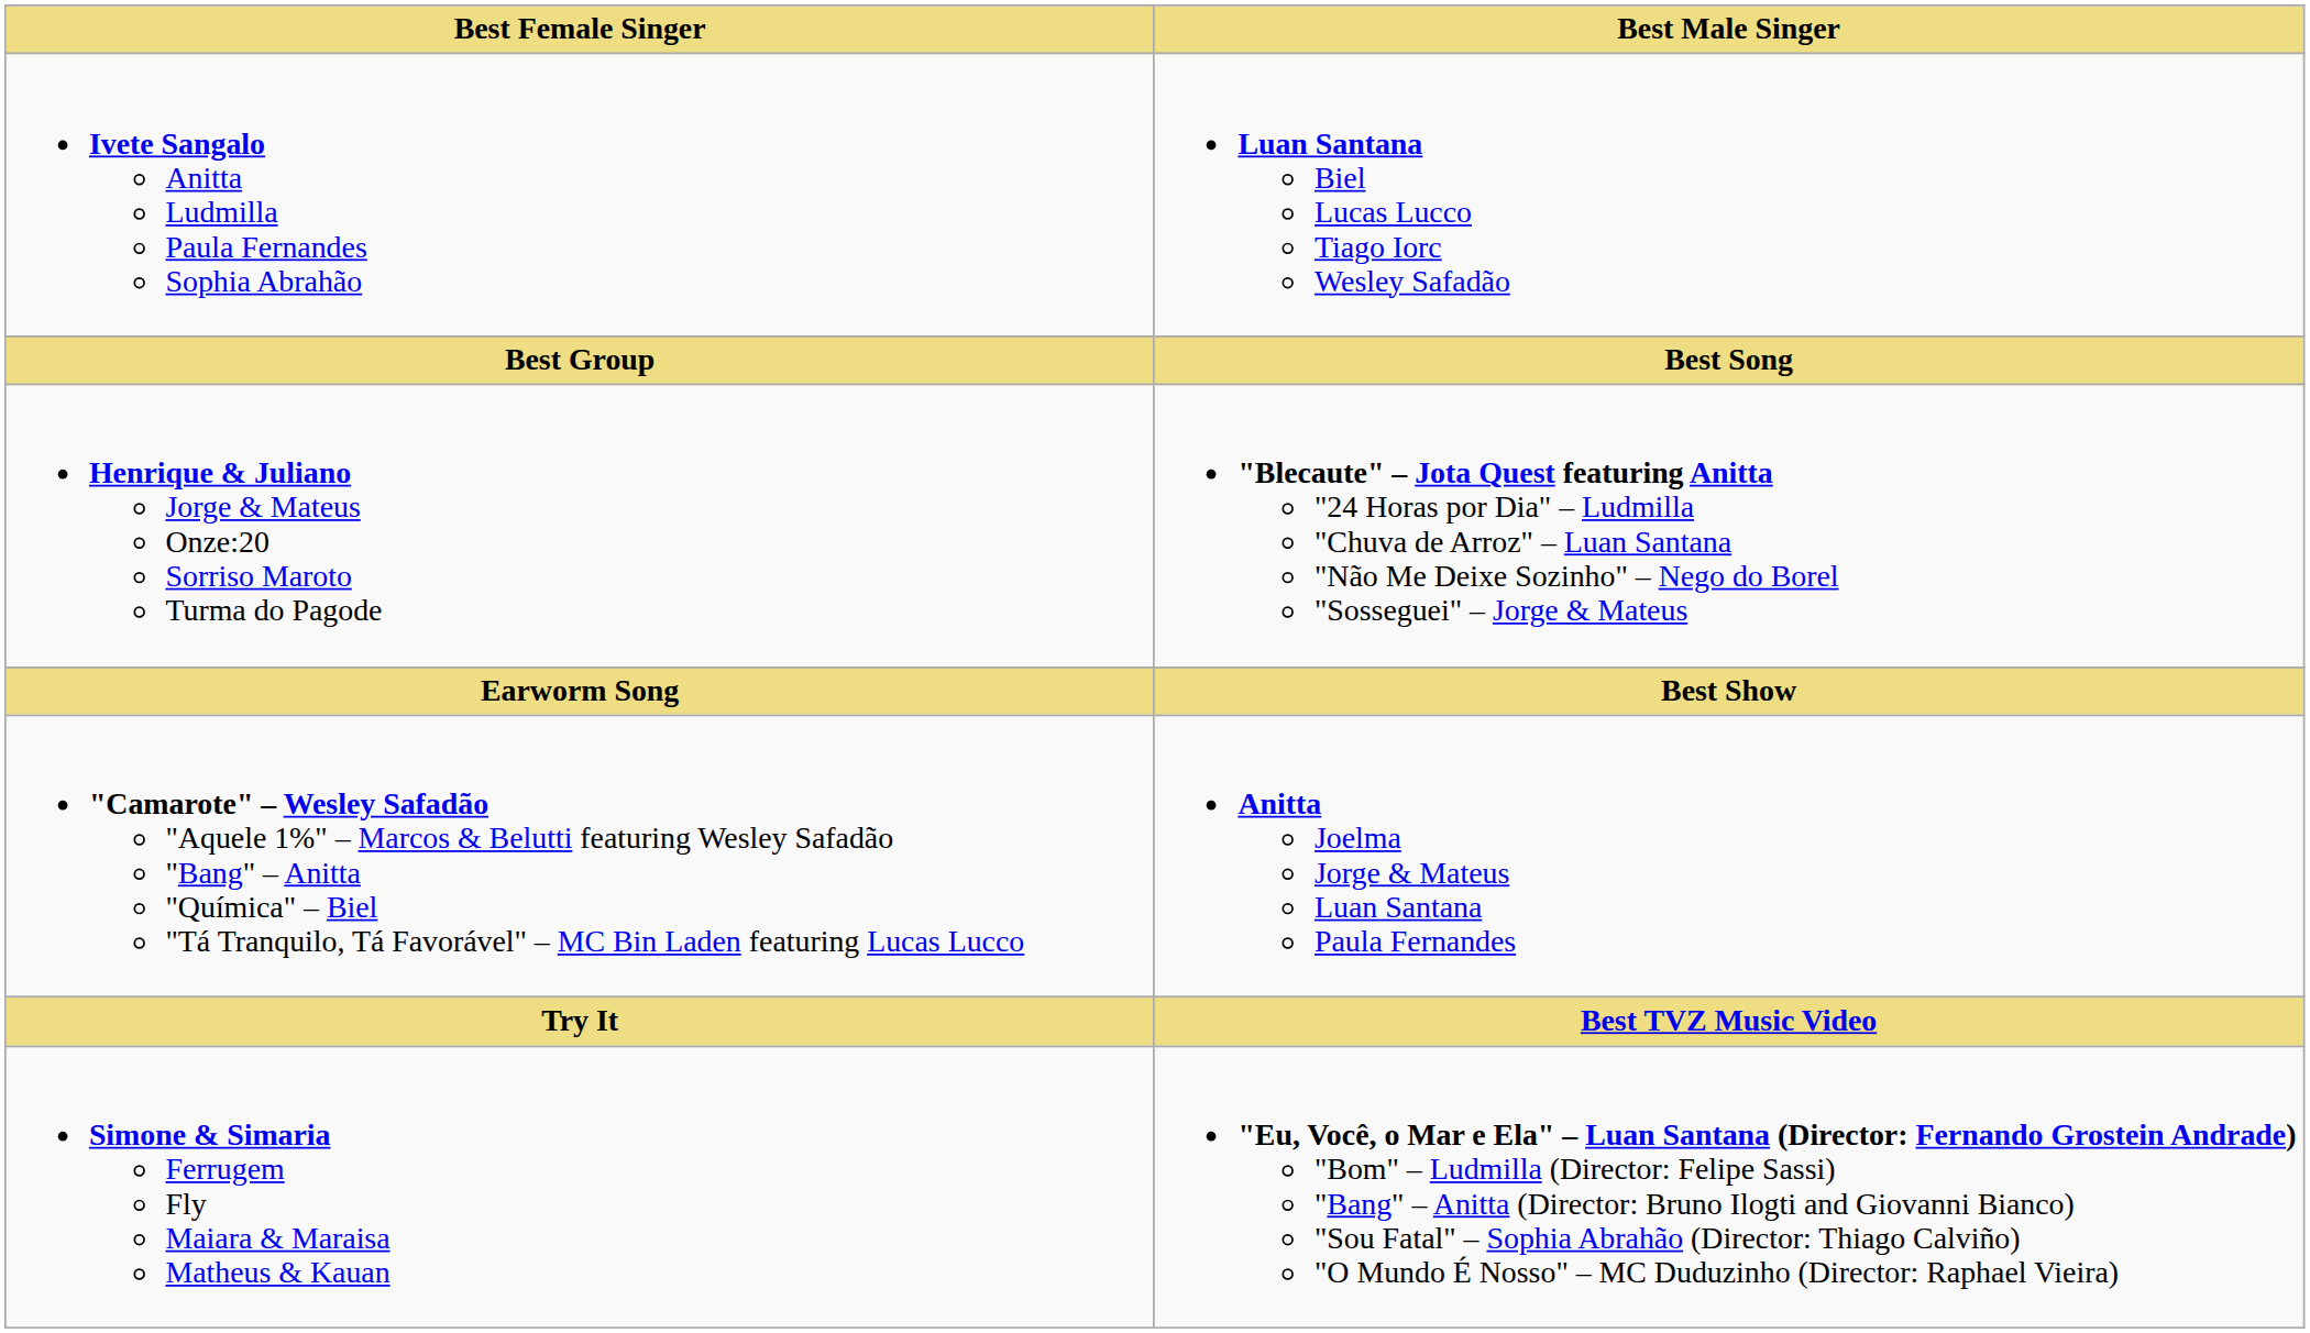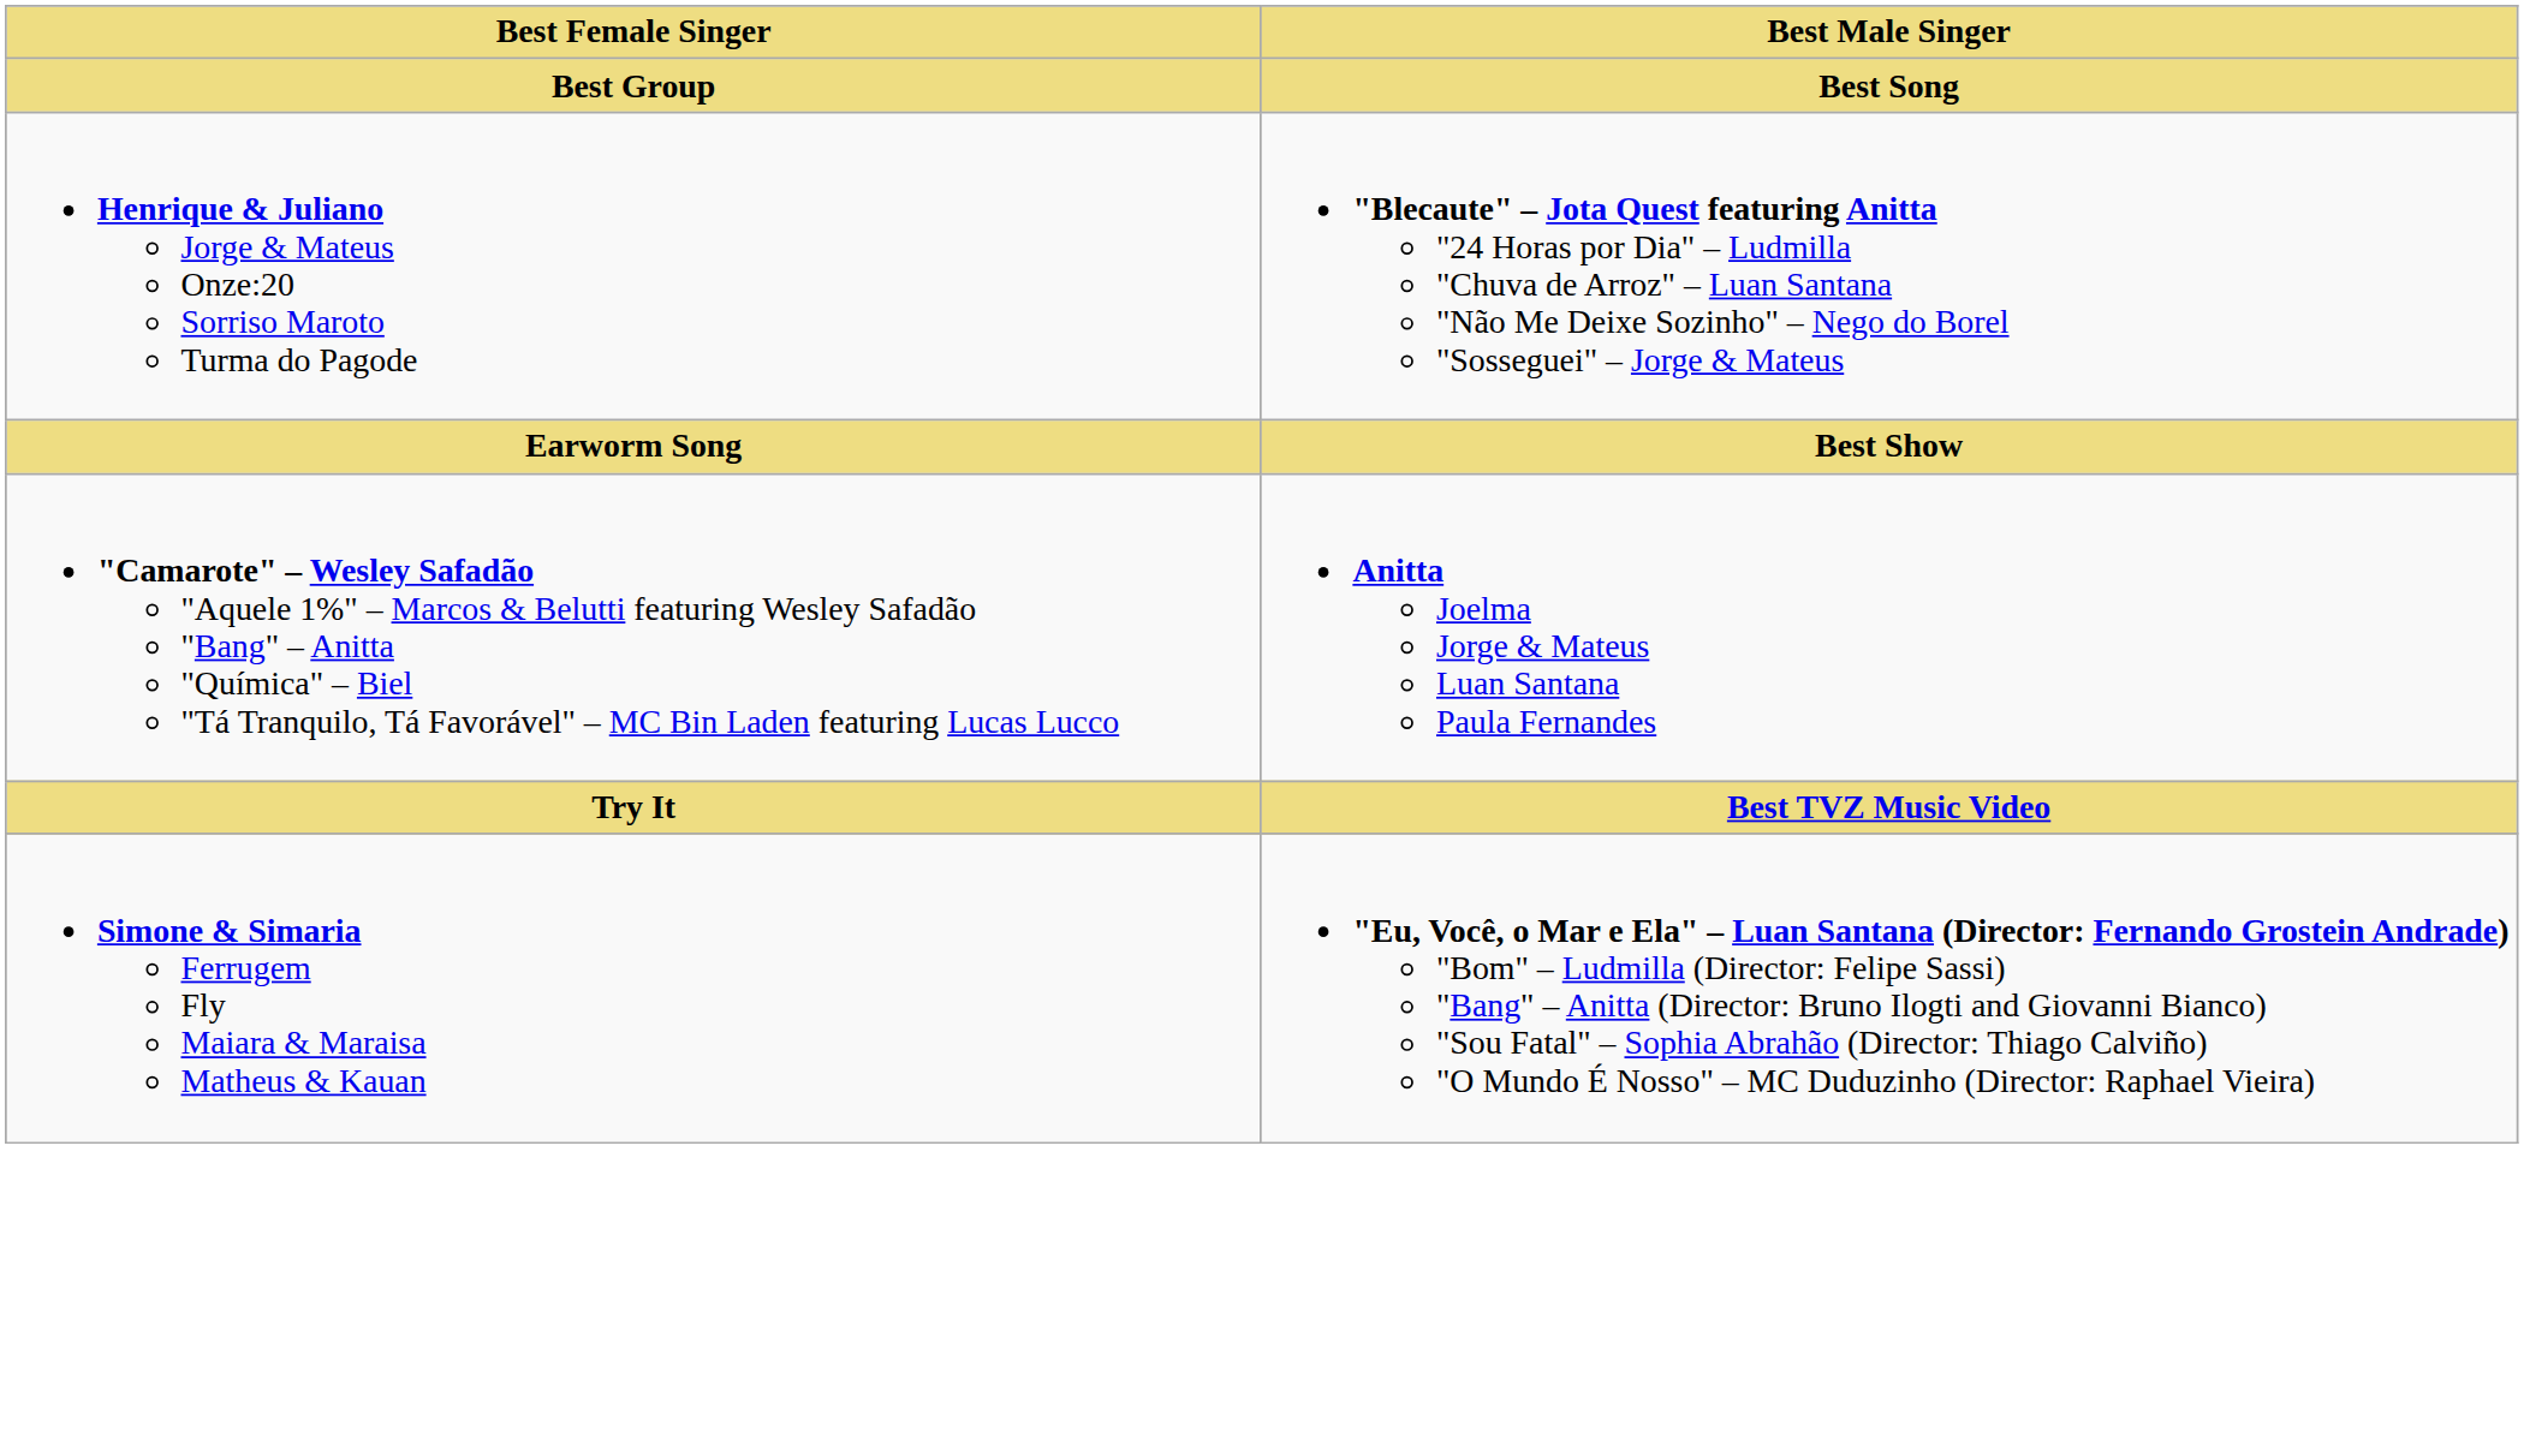 <table class=wikitable>
 <tr>
 <th style="background:#EEDD82;width:50%">Best Female Singer</th>
 <th style="background:#EEDD82;width:50%">Best Male Singer</th>
-</tr>
-<tr>
-<td valign="top"><br><ul><li><strong><a href='#'>Ivete Sangalo</a></strong><ul><li><a href='#'>Anitta</a></li><li><a href='#'>Ludmilla</a></li><li><a href='#'>Paula Fernandes</a></li><li><a href='#'>Sophia Abrahão</a></li></ul></li></ul></td>
-<td valign="top"><br><ul><li><strong><a href='#'>Luan Santana</a></strong><ul><li><a href='#'>Biel</a></li><li><a href='#'>Lucas Lucco</a></li><li><a href='#'>Tiago Iorc</a></li><li><a href='#'>Wesley Safadão</a></li></ul></li></ul></td>
 </tr>
 <tr>
 <th style="background:#EEDD82;width:50%">Best Group</th>
 <th style="background:#EEDD82;width:50%">Best Song</th>
 </tr>
 <tr>
 <td valign="top"><br><ul><li><strong><a href='#'>Henrique & Juliano</a></strong><ul><li><a href='#'>Jorge & Mateus</a></li><li>Onze:20</li><li><a href='#'>Sorriso Maroto</a></li><li>Turma do Pagode</li></ul></li></ul></td>
 <td valign="top"><br><ul><li><strong>"Blecaute" – <a href='#'>Jota Quest</a> featuring <a href='#'>Anitta</a></strong><ul><li>"24 Horas por Dia" – <a href='#'>Ludmilla</a></li><li>"Chuva de Arroz" – <a href='#'>Luan Santana</a></li><li>"Não Me Deixe Sozinho" – <a href='#'>Nego do Borel</a></li><li>"Sosseguei" – <a href='#'>Jorge & Mateus</a></li></ul></li></ul></td>
 </tr>
 <tr>
 <th style="background:#EEDD82;width:50%">Earworm Song</th>
 <th style="background:#EEDD82;width:50%">Best Show</th>
 </tr>
 <tr>
 <td valign="top"><br><ul><li><strong>"Camarote" – <a href='#'>Wesley Safadão</a></strong><ul><li>"Aquele 1%" – <a href='#'>Marcos & Belutti</a> featuring Wesley Safadão</li><li>"<a href='#'>Bang</a>" – <a href='#'>Anitta</a></li><li>"Química" – <a href='#'>Biel</a></li><li>"Tá Tranquilo, Tá Favorável" – <a href='#'>MC Bin Laden</a> featuring <a href='#'>Lucas Lucco</a></li></ul></li></ul></td>
 <td valign="top"><br><ul><li><strong><a href='#'>Anitta</a></strong><ul><li><a href='#'>Joelma</a></li><li><a href='#'>Jorge & Mateus</a></li><li><a href='#'>Luan Santana</a></li><li><a href='#'>Paula Fernandes</a></li></ul></li></ul></td>
 </tr>
 <tr>
 <th style="background:#EEDD82;width:50%">Try It</th>
 <th style="background:#EEDD82;width:50%"><a href='#'>Best TVZ Music Video</a></th>
 </tr>
 <tr>
 <td valign="top"><br><ul><li><strong><a href='#'>Simone & Simaria</a></strong><ul><li><a href='#'>Ferrugem</a></li><li>Fly</li><li><a href='#'>Maiara & Maraisa</a></li><li><a href='#'>Matheus & Kauan</a></li></ul></li></ul></td>
 <td valign="top"><br><ul><li><strong>"Eu, Você, o Mar e Ela" – <a href='#'>Luan Santana</a> (Director: <a href='#'>Fernando Grostein Andrade</a>)</strong><ul><li>"Bom" – <a href='#'>Ludmilla</a> (Director: Felipe Sassi)</li><li>"<a href='#'>Bang</a>" – <a href='#'>Anitta</a> (Director: Bruno Ilogti and Giovanni Bianco)</li><li>"Sou Fatal" – <a href='#'>Sophia Abrahão</a> (Director: Thiago Calviño)</li><li>"O Mundo É Nosso" – MC Duduzinho (Director: Raphael Vieira)</li></ul></li></ul></td>
 </tr>
 </table>
